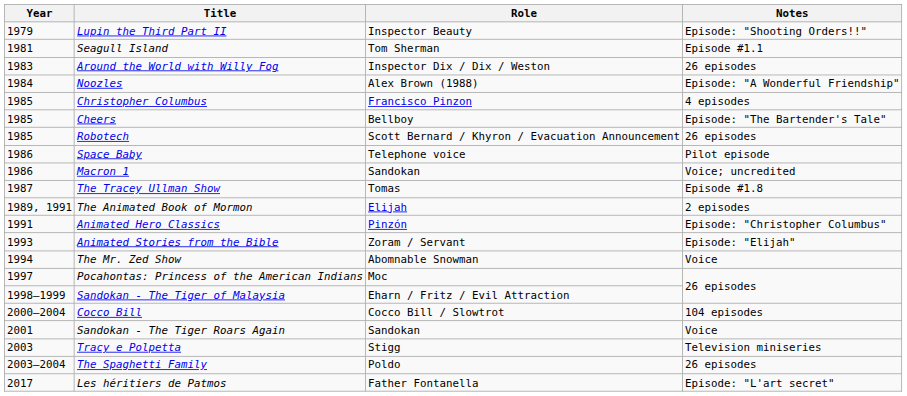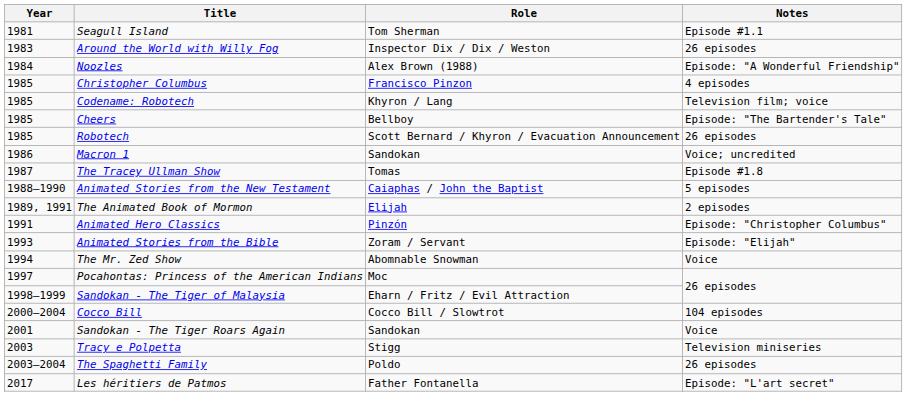 <table class="wikitable sortable">
 <tr>
 <th>Year</th>
 <th>Title</th>
 <th>Role</th>
 <th>Notes</th>
-</tr>
-<tr>
-<td>1979</td>
-<td><em><a href='#'>Lupin the Third Part II</a></em></td>
-<td>Inspector Beauty</td>
-<td>Episode: "Shooting Orders!!"</td>
 </tr>
 <tr>
 <td>1981</td>
 <td><em>Seagull Island</em></td>
 <td>Tom Sherman</td>
 <td>Episode #1.1</td>
 </tr>
 <tr>
 <td>1983</td>
 <td><em><a href='#'>Around the World with Willy Fog</a></em></td>
 <td>Inspector Dix / Dix / Weston</td>
 <td>26 episodes</td>
 </tr>
 <tr>
 <td>1984</td>
 <td><em><a href='#'>Noozles</a></em></td>
 <td>Alex Brown (1988)</td>
 <td>Episode: "A Wonderful Friendship"</td>
 </tr>
 <tr>
 <td>1985</td>
 <td><a href='#'><em>Christopher Columbus</em></a></td>
 <td><a href='#'>Francisco Pinzon</a></td>
 <td>4 episodes</td>
 </tr>
 <tr>
 <td>1985</td>
+<td><em><a href='#'>Codename: Robotech</a></em></td>
+<td>Khyron / Lang</td>
+<td>Television film; voice</td>
+</tr>
+<tr>
+<td>1985</td>
 <td><em><a href='#'>Cheers</a></em></td>
 <td>Bellboy</td>
 <td>Episode: "The Bartender's Tale"</td>
 </tr>
 <tr>
 <td>1985</td>
 <td><a href='#'><em>Robotech</em></a></td>
 <td>Scott Bernard / Khyron / Evacuation Announcement</td>
 <td>26 episodes</td>
 </tr>
 <tr>
 <td>1986</td>
-<td><em><a href='#'>Space Baby</a></em></td>
-<td>Telephone voice</td>
-<td>Pilot episode</td>
-</tr>
-<tr>
-<td>1986</td>
 <td><em><a href='#'>Macron 1</a></em></td>
 <td>Sandokan</td>
 <td>Voice; uncredited</td>
 </tr>
 <tr>
 <td>1987</td>
 <td><em><a href='#'>The Tracey Ullman Show</a></em></td>
 <td>Tomas</td>
 <td>Episode #1.8</td>
+</tr>
+<tr>
+<td>1988–1990</td>
+<td><em><a href='#'>Animated Stories from the New Testament</a></em></td>
+<td><a href='#'>Caiaphas</a> / <a href='#'>John the Baptist</a></td>
+<td>5 episodes</td>
 </tr>
 <tr>
 <td>1989, 1991</td>
 <td><em>The Animated Book of Mormon</em></td>
 <td><a href='#'>Elijah</a></td>
 <td>2 episodes</td>
 </tr>
 <tr>
 <td>1991</td>
 <td><em><a href='#'>Animated Hero Classics</a></em></td>
 <td><a href='#'>Pinzón</a></td>
 <td>Episode: "Christopher Columbus"</td>
 </tr>
 <tr>
 <td>1993</td>
 <td><em><a href='#'>Animated Stories from the Bible</a></em></td>
 <td>Zoram / Servant</td>
 <td>Episode: "Elijah"</td>
 </tr>
 <tr>
 <td>1994</td>
 <td><em>The Mr. Zed Show</em></td>
 <td>Abomnable Snowman</td>
 <td>Voice</td>
 </tr>
 <tr>
 <td>1997</td>
 <td><em>Pocahontas: Princess of the American Indians</em></td>
 <td>Moc</td>
 <td rowspan="2">26 episodes</td>
 </tr>
 <tr>
 <td>1998–1999</td>
 <td><em><a href='#'>Sandokan - The Tiger of Malaysia</a></em></td>
 <td>Eharn / Fritz / Evil Attraction</td>
 </tr>
 <tr>
 <td>2000–2004</td>
 <td><a href='#'><em>Cocco Bill</em></a></td>
 <td>Cocco Bill / Slowtrot</td>
 <td>104 episodes</td>
 </tr>
 <tr>
 <td>2001</td>
 <td><em>Sandokan - The Tiger Roars Again</em></td>
 <td>Sandokan</td>
 <td>Voice</td>
 </tr>
 <tr>
 <td>2003</td>
 <td><em><a href='#'>Tracy e Polpetta</a></em></td>
 <td>Stigg</td>
 <td>Television miniseries</td>
 </tr>
 <tr>
 <td>2003–2004</td>
 <td><em><a href='#'>The Spaghetti Family</a></em></td>
 <td>Poldo</td>
 <td>26 episodes</td>
 </tr>
 <tr>
 <td>2017</td>
 <td><em>Les héritiers de Patmos</em></td>
 <td>Father Fontanella</td>
 <td>Episode: "L'art secret"</td>
 </tr>
 </table>
